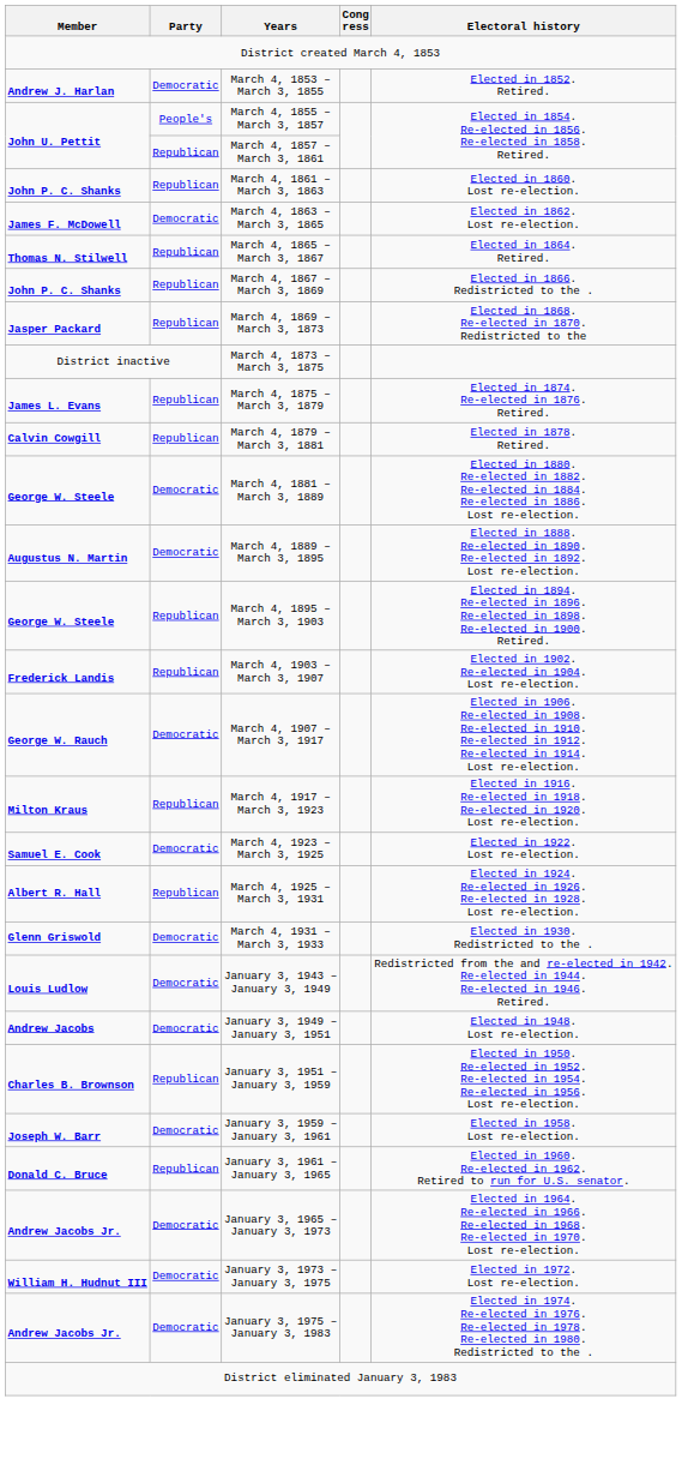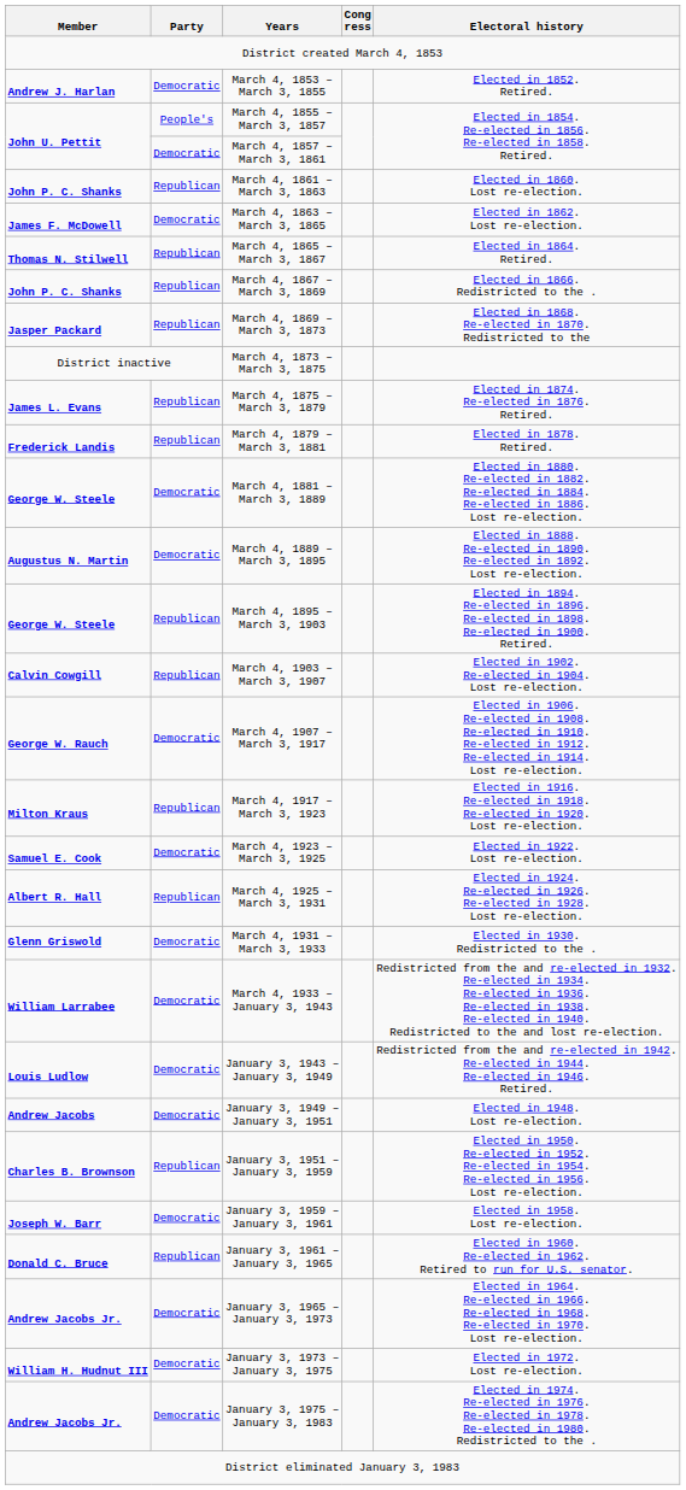 <table class=wikitable style="text-align:center">
 <tr valign=bottom>
 <th>Member</th>
 <th>Party</th>
 <th>Years</th>
 <th>Cong<br>ress</th>
 <th>Electoral history</th>
 </tr>
 <tr style="height:3em">
 <td colspan=5>District created March 4, 1853</td>
 </tr>
 <tr style="height:3em">
 <td align=left><br><strong><a href='#'>Andrew J. Harlan</a></strong><br></td>
 <td><a href='#'>Democratic</a></td>
 <td nowrap>March 4, 1853 –<br>March 3, 1855</td>
 <td></td>
 <td><a href='#'>Elected in 1852</a>.<br>Retired.</td>
 </tr>
 <tr style="height:3em">
 <td align=left rowspan=2><br><strong><a href='#'>John U. Pettit</a></strong><br></td>
 <td><a href='#'>People's</a></td>
 <td nowrap>March 4, 1855 –<br>March 3, 1857</td>
 <td rowspan=2></td>
 <td rowspan=2><a href='#'>Elected in 1854</a>.<br><a href='#'>Re-elected in 1856</a>.<br><a href='#'>Re-elected in 1858</a>.<br>Retired.</td>
 </tr>
 <tr style="height:3em">
-<td><a href='#'>Republican</a></td>
+<td><a href='#'>Democratic</a></td>
 <td nowrap>March 4, 1857 –<br>March 3, 1861</td>
 </tr>
 <tr style="height:3em">
 <td align=left><br><strong><a href='#'>John P. C. Shanks</a></strong><br></td>
 <td><a href='#'>Republican</a></td>
 <td nowrap>March 4, 1861 –<br>March 3, 1863</td>
 <td></td>
 <td><a href='#'>Elected in 1860</a>.<br>Lost re-election.</td>
 </tr>
 <tr style="height:3em">
 <td align=left><br><strong><a href='#'>James F. McDowell</a></strong><br></td>
 <td><a href='#'>Democratic</a></td>
 <td nowrap>March 4, 1863 –<br>March 3, 1865</td>
 <td></td>
 <td><a href='#'>Elected in 1862</a>.<br>Lost re-election.</td>
 </tr>
 <tr style="height:3em">
 <td align=left><br><strong><a href='#'>Thomas N. Stilwell</a></strong><br></td>
 <td><a href='#'>Republican</a></td>
 <td nowrap>March 4, 1865 –<br>March 3, 1867</td>
 <td></td>
 <td><a href='#'>Elected in 1864</a>.<br>Retired.</td>
 </tr>
 <tr style="height:3em">
 <td align=left><br><strong><a href='#'>John P. C. Shanks</a></strong><br></td>
 <td><a href='#'>Republican</a></td>
 <td nowrap>March 4, 1867 –<br>March 3, 1869</td>
 <td></td>
 <td><a href='#'>Elected in 1866</a>.<br>Redistricted to the .</td>
 </tr>
 <tr style="height:3em">
 <td align=left><br><strong><a href='#'>Jasper Packard</a></strong><br></td>
 <td><a href='#'>Republican</a></td>
 <td nowrap>March 4, 1869 –<br>March 3, 1873</td>
 <td></td>
 <td><a href='#'>Elected in 1868</a>.<br><a href='#'>Re-elected in 1870</a>.<br>Redistricted to the </td>
 </tr>
 <tr style="height:3em">
 <td colspan=2>District inactive</td>
 <td nowrap>March 4, 1873 –<br>March 3, 1875</td>
 <td></td>
 <td></td>
 </tr>
 <tr style="height:3em">
 <td align=left><br><strong><a href='#'>James L. Evans</a></strong><br></td>
 <td><a href='#'>Republican</a></td>
 <td nowrap>March 4, 1875 –<br>March 3, 1879</td>
 <td></td>
 <td><a href='#'>Elected in 1874</a>.<br><a href='#'>Re-elected in 1876</a>.<br>Retired.</td>
 </tr>
 <tr style="height:3em">
-<td align=left><strong><a href='#'>Calvin Cowgill</a></strong><br></td>
+<td align=left><br><strong><a href='#'>Frederick Landis</a></strong><br></td>
 <td><a href='#'>Republican</a></td>
 <td nowrap>March 4, 1879 –<br>March 3, 1881</td>
 <td></td>
 <td><a href='#'>Elected in 1878</a>.<br>Retired.</td>
 </tr>
 <tr style="height:3em">
 <td align=left><br><strong><a href='#'>George W. Steele</a></strong><br></td>
 <td><a href='#'>Democratic</a></td>
 <td nowrap>March 4, 1881 –<br>March 3, 1889</td>
 <td></td>
 <td><a href='#'>Elected in 1880</a>.<br><a href='#'>Re-elected in 1882</a>.<br><a href='#'>Re-elected in 1884</a>.<br><a href='#'>Re-elected in 1886</a>.<br>Lost re-election.</td>
 </tr>
 <tr style="height:3em">
 <td align=left><br><strong><a href='#'>Augustus N. Martin</a></strong><br></td>
 <td><a href='#'>Democratic</a></td>
 <td nowrap>March 4, 1889 –<br>March 3, 1895</td>
 <td></td>
 <td><a href='#'>Elected in 1888</a>.<br><a href='#'>Re-elected in 1890</a>.<br><a href='#'>Re-elected in 1892</a>.<br>Lost re-election.</td>
 </tr>
 <tr style="height:3em">
 <td align=left><br><strong><a href='#'>George W. Steele</a></strong><br></td>
 <td><a href='#'>Republican</a></td>
 <td nowrap>March 4, 1895 –<br>March 3, 1903</td>
 <td></td>
 <td><a href='#'>Elected in 1894</a>.<br><a href='#'>Re-elected in 1896</a>.<br><a href='#'>Re-elected in 1898</a>.<br><a href='#'>Re-elected in 1900</a>.<br>Retired.</td>
 </tr>
 <tr style="height:3em">
-<td align=left><br><strong><a href='#'>Frederick Landis</a></strong><br></td>
+<td align=left><strong><a href='#'>Calvin Cowgill</a></strong><br></td>
 <td><a href='#'>Republican</a></td>
 <td nowrap>March 4, 1903 –<br>March 3, 1907</td>
 <td></td>
 <td><a href='#'>Elected in 1902</a>.<br><a href='#'>Re-elected in 1904</a>.<br>Lost re-election.</td>
 </tr>
 <tr style="height:3em">
 <td align=left><br><strong><a href='#'>George W. Rauch</a></strong><br></td>
 <td><a href='#'>Democratic</a></td>
 <td nowrap>March 4, 1907 –<br>March 3, 1917</td>
 <td></td>
 <td><a href='#'>Elected in 1906</a>.<br><a href='#'>Re-elected in 1908</a>.<br><a href='#'>Re-elected in 1910</a>.<br><a href='#'>Re-elected in 1912</a>.<br><a href='#'>Re-elected in 1914</a>.<br>Lost re-election.</td>
 </tr>
 <tr style="height:3em">
 <td align=left><br><strong><a href='#'>Milton Kraus</a></strong><br></td>
 <td><a href='#'>Republican</a></td>
 <td nowrap>March 4, 1917 –<br>March 3, 1923</td>
 <td></td>
 <td><a href='#'>Elected in 1916</a>.<br><a href='#'>Re-elected in 1918</a>.<br><a href='#'>Re-elected in 1920</a>.<br>Lost re-election.</td>
 </tr>
 <tr style="height:3em">
 <td align=left><br><strong><a href='#'>Samuel E. Cook</a></strong><br></td>
 <td><a href='#'>Democratic</a></td>
 <td nowrap>March 4, 1923 –<br>March 3, 1925</td>
 <td></td>
 <td><a href='#'>Elected in 1922</a>.<br>Lost re-election.</td>
 </tr>
 <tr style="height:3em">
 <td align=left><strong><a href='#'>Albert R. Hall</a></strong><br></td>
 <td><a href='#'>Republican</a></td>
 <td nowrap>March 4, 1925 –<br>March 3, 1931</td>
 <td></td>
 <td><a href='#'>Elected in 1924</a>.<br><a href='#'>Re-elected in 1926</a>.<br><a href='#'>Re-elected in 1928</a>.<br>Lost re-election.</td>
 </tr>
 <tr style="height:3em">
 <td align=left><strong><a href='#'>Glenn Griswold</a></strong><br></td>
 <td><a href='#'>Democratic</a></td>
 <td nowrap>March 4, 1931 –<br>March 3, 1933</td>
 <td></td>
 <td><a href='#'>Elected in 1930</a>.<br>Redistricted to the .</td>
+</tr>
+<tr style="height:3em">
+<td align=left><br><strong><a href='#'>William Larrabee</a></strong><br></td>
+<td><a href='#'>Democratic</a></td>
+<td nowrap>March 4, 1933 –<br>January 3, 1943</td>
+<td></td>
+<td>Redistricted from the  and <a href='#'>re-elected in 1932</a>.<br><a href='#'>Re-elected in 1934</a>.<br><a href='#'>Re-elected in 1936</a>.<br><a href='#'>Re-elected in 1938</a>.<br><a href='#'>Re-elected in 1940</a>.<br>Redistricted to the  and lost re-election.</td>
 </tr>
 <tr style="height:3em">
 <td align=left><br><strong><a href='#'>Louis Ludlow</a></strong><br></td>
 <td><a href='#'>Democratic</a></td>
 <td nowrap>January 3, 1943 –<br>January 3, 1949</td>
 <td></td>
 <td>Redistricted from the  and <a href='#'>re-elected in 1942</a>.<br><a href='#'>Re-elected in 1944</a>.<br><a href='#'>Re-elected in 1946</a>.<br>Retired.</td>
 </tr>
 <tr style="height:3em">
 <td align=left><strong><a href='#'>Andrew Jacobs</a></strong><br></td>
 <td><a href='#'>Democratic</a></td>
 <td nowrap>January 3, 1949 –<br>January 3, 1951</td>
 <td></td>
 <td><a href='#'>Elected in 1948</a>.<br>Lost re-election.</td>
 </tr>
 <tr style="height:3em">
 <td align=left><br><strong><a href='#'>Charles B. Brownson</a></strong><br></td>
 <td><a href='#'>Republican</a></td>
 <td nowrap>January 3, 1951 –<br>January 3, 1959</td>
 <td></td>
 <td><a href='#'>Elected in 1950</a>.<br><a href='#'>Re-elected in 1952</a>.<br><a href='#'>Re-elected in 1954</a>.<br><a href='#'>Re-elected in 1956</a>.<br>Lost re-election.</td>
 </tr>
 <tr style="height:3em">
 <td align=left><br><strong><a href='#'>Joseph W. Barr</a></strong><br></td>
 <td><a href='#'>Democratic</a></td>
 <td nowrap>January 3, 1959 –<br>January 3, 1961</td>
 <td></td>
 <td><a href='#'>Elected in 1958</a>.<br>Lost re-election.</td>
 </tr>
 <tr style="height:3em">
 <td align=left><br><strong><a href='#'>Donald C. Bruce</a></strong><br></td>
 <td><a href='#'>Republican</a></td>
 <td nowrap>January 3, 1961 –<br>January 3, 1965</td>
 <td></td>
 <td><a href='#'>Elected in 1960</a>.<br><a href='#'>Re-elected in 1962</a>.<br>Retired to <a href='#'>run for U.S. senator</a>.</td>
 </tr>
 <tr style="height:3em">
 <td align=left><br><strong><a href='#'>Andrew Jacobs Jr.</a></strong><br></td>
 <td><a href='#'>Democratic</a></td>
 <td nowrap>January 3, 1965 –<br>January 3, 1973</td>
 <td></td>
 <td><a href='#'>Elected in 1964</a>.<br><a href='#'>Re-elected in 1966</a>.<br><a href='#'>Re-elected in 1968</a>.<br><a href='#'>Re-elected in 1970</a>.<br>Lost re-election.</td>
 </tr>
 <tr style="height:3em">
 <td align=left><br><strong><a href='#'>William H. Hudnut III</a></strong><br></td>
 <td><a href='#'>Democratic</a></td>
 <td nowrap>January 3, 1973 –<br>January 3, 1975</td>
 <td></td>
 <td><a href='#'>Elected in 1972</a>.<br>Lost re-election.</td>
 </tr>
 <tr style="height:3em">
 <td align=left><br><strong><a href='#'>Andrew Jacobs Jr.</a></strong><br></td>
 <td><a href='#'>Democratic</a></td>
 <td nowrap>January 3, 1975 –<br>January 3, 1983</td>
 <td></td>
 <td><a href='#'>Elected in 1974</a>.<br><a href='#'>Re-elected in 1976</a>.<br><a href='#'>Re-elected in 1978</a>.<br><a href='#'>Re-elected in 1980</a>.<br>Redistricted to the .</td>
 </tr>
 <tr style="height:3em">
 <td colspan=5>District eliminated January 3, 1983</td>
 </tr>
 </table>
